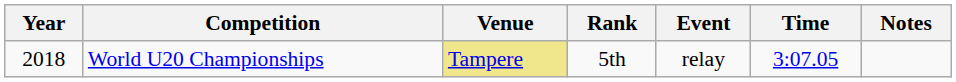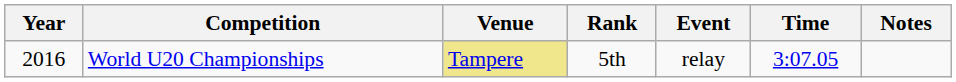 <table class="wikitable" width=50% style="font-size:90%; text-align:center;">
 <tr>
 <th>Year</th>
 <th>Competition</th>
 <th>Venue</th>
 <th>Rank</th>
 <th>Event</th>
 <th>Time</th>
 <th>Notes</th>
 </tr>
 <tr>
-<td>2018</td>
+<td>2016</td>
 <td align=left><a href='#'>World U20 Championships</a></td>
 <td align=left style="background: khaki;"> <a href='#'>Tampere</a></td>
 <td>5th</td>
 <td> relay</td>
 <td><a href='#'>3:07.05</a></td>
 <td></td>
 </tr>
 </table>
